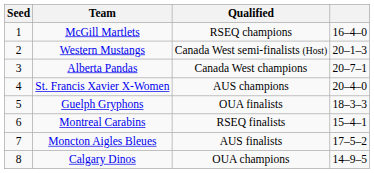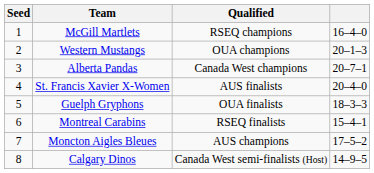 <table class="wikitable sortable" style="text-align: center;">
 <tr bgcolor="#efefef" align=center>
 <th align=left>Seed</th>
 <th align=left>Team</th>
 <th align=left>Qualified</th>
 <th align=left></th>
 </tr>
 <tr align=center>
 <td>1</td>
 <td><a href='#'>McGill Martlets</a></td>
 <td>RSEQ champions</td>
 <td>16–4–0</td>
 </tr>
 <tr align=center>
 <td>2</td>
 <td><a href='#'>Western Mustangs</a></td>
-<td>Canada West semi-finalists <small>(Host)</small></td>
+<td>OUA champions</td>
 <td>20–1–3</td>
 </tr>
 <tr align=center>
 <td>3</td>
 <td><a href='#'>Alberta Pandas</a></td>
 <td>Canada West champions</td>
 <td>20–7–1</td>
 </tr>
 <tr align=center>
 <td>4</td>
 <td><a href='#'>St. Francis Xavier X-Women</a></td>
-<td>AUS champions</td>
+<td>AUS finalists</td>
 <td>20–4–0</td>
 </tr>
 <tr align=center>
 <td>5</td>
 <td><a href='#'>Guelph Gryphons</a></td>
 <td>OUA finalists</td>
 <td>18–3–3</td>
 </tr>
 <tr align=center>
 <td>6</td>
 <td><a href='#'>Montreal Carabins</a></td>
 <td>RSEQ finalists</td>
 <td>15–4–1</td>
 </tr>
 <tr align=center>
 <td>7</td>
 <td><a href='#'>Moncton Aigles Bleues</a></td>
-<td>AUS finalists</td>
+<td>AUS champions</td>
 <td>17–5–2</td>
 </tr>
 <tr align=center>
 <td>8</td>
 <td><a href='#'>Calgary Dinos</a></td>
-<td>OUA champions</td>
+<td>Canada West semi-finalists <small>(Host)</small></td>
 <td>14–9–5</td>
 </tr>
 </table>
